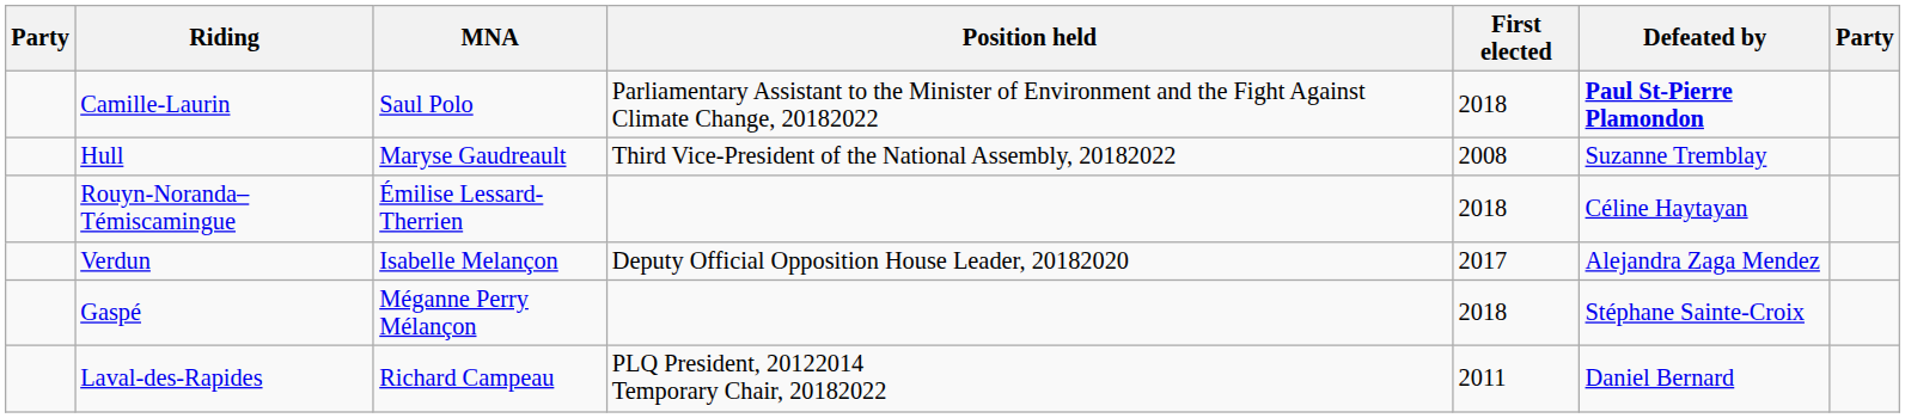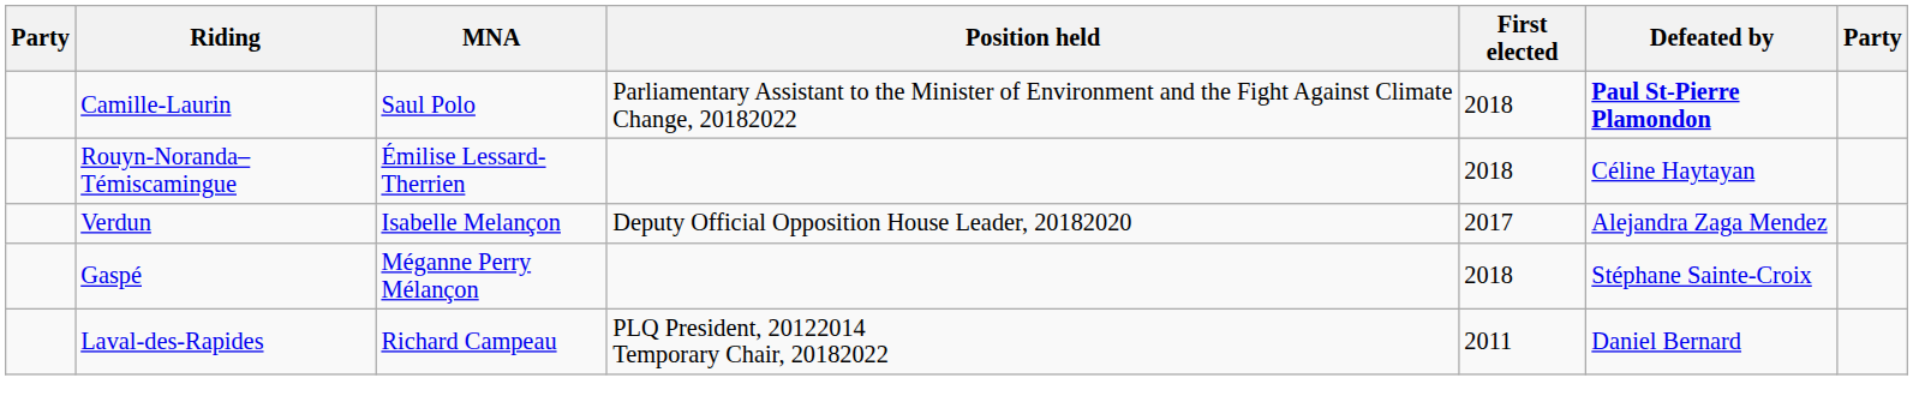 <table class="wikitable">
 <tr>
 <th>Party</th>
 <th>Riding</th>
 <th>MNA</th>
 <th>Position held</th>
 <th>First elected</th>
 <th>Defeated by</th>
 <th>Party</th>
 </tr>
 <tr>
 <td></td>
 <td><a href='#'>Camille-Laurin</a></td>
 <td><a href='#'>Saul Polo</a></td>
 <td>Parliamentary Assistant to the Minister of Environment and the Fight Against Climate Change, 20182022</td>
 <td>2018</td>
 <td><strong><a href='#'>Paul St-Pierre Plamondon</a></strong></td>
-<td></td>
-</tr>
-<tr>
-<td></td>
-<td><a href='#'>Hull</a></td>
-<td><a href='#'>Maryse Gaudreault</a></td>
-<td>Third Vice-President of the National Assembly, 20182022</td>
-<td>2008</td>
-<td><a href='#'>Suzanne Tremblay</a></td>
 <td></td>
 </tr>
 <tr>
 <td></td>
 <td><a href='#'>Rouyn-Noranda–Témiscamingue</a></td>
 <td><a href='#'>Émilise Lessard-Therrien</a></td>
 <td></td>
 <td>2018</td>
 <td><a href='#'>Céline Haytayan</a></td>
 <td></td>
 </tr>
 <tr>
 <td></td>
 <td><a href='#'>Verdun</a></td>
 <td><a href='#'>Isabelle Melançon</a></td>
 <td>Deputy Official Opposition House Leader, 20182020</td>
 <td>2017</td>
 <td><a href='#'>Alejandra Zaga Mendez</a></td>
 <td></td>
 </tr>
 <tr>
 <td></td>
 <td><a href='#'>Gaspé</a></td>
 <td><a href='#'>Méganne Perry Mélançon</a></td>
 <td></td>
 <td>2018</td>
 <td><a href='#'>Stéphane Sainte-Croix</a></td>
 <td></td>
 </tr>
 <tr>
 <td></td>
 <td><a href='#'>Laval-des-Rapides</a></td>
 <td><a href='#'>Richard Campeau</a></td>
 <td>PLQ President, 20122014<br>Temporary Chair, 20182022</td>
 <td>2011</td>
 <td><a href='#'>Daniel Bernard</a></td>
 <td></td>
 </tr>
 </table>
